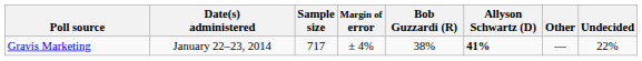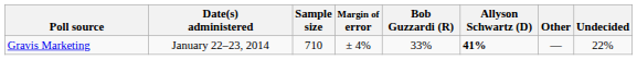 <table class="wikitable">
 <tr valign= bottom>
 <th style="width:190px;">Poll source</th>
 <th style="width:190px;">Date(s)<br>administered</th>
 <th class=small>Sample<br>size</th>
 <th><small>Margin of</small><br>error</th>
 <th style="width:100px;">Bob<br>Guzzardi (R)</th>
 <th style="width:100px;">Allyson<br>Schwartz (D)</th>
 <th style="width:40px;">Other</th>
 <th style="width:40px;">Undecided</th>
 </tr>
 <tr>
 <td><a href='#'>Gravis Marketing</a></td>
 <td align=center>January 22–23, 2014</td>
-<td align=center>717</td>
+<td align=center>710</td>
 <td align=center>± 4%</td>
-<td align=center>38%</td>
+<td align=center>33%</td>
 <td><strong>41%</strong></td>
 <td align=center>—</td>
 <td align=center>22%</td>
 </tr>
 </table>
